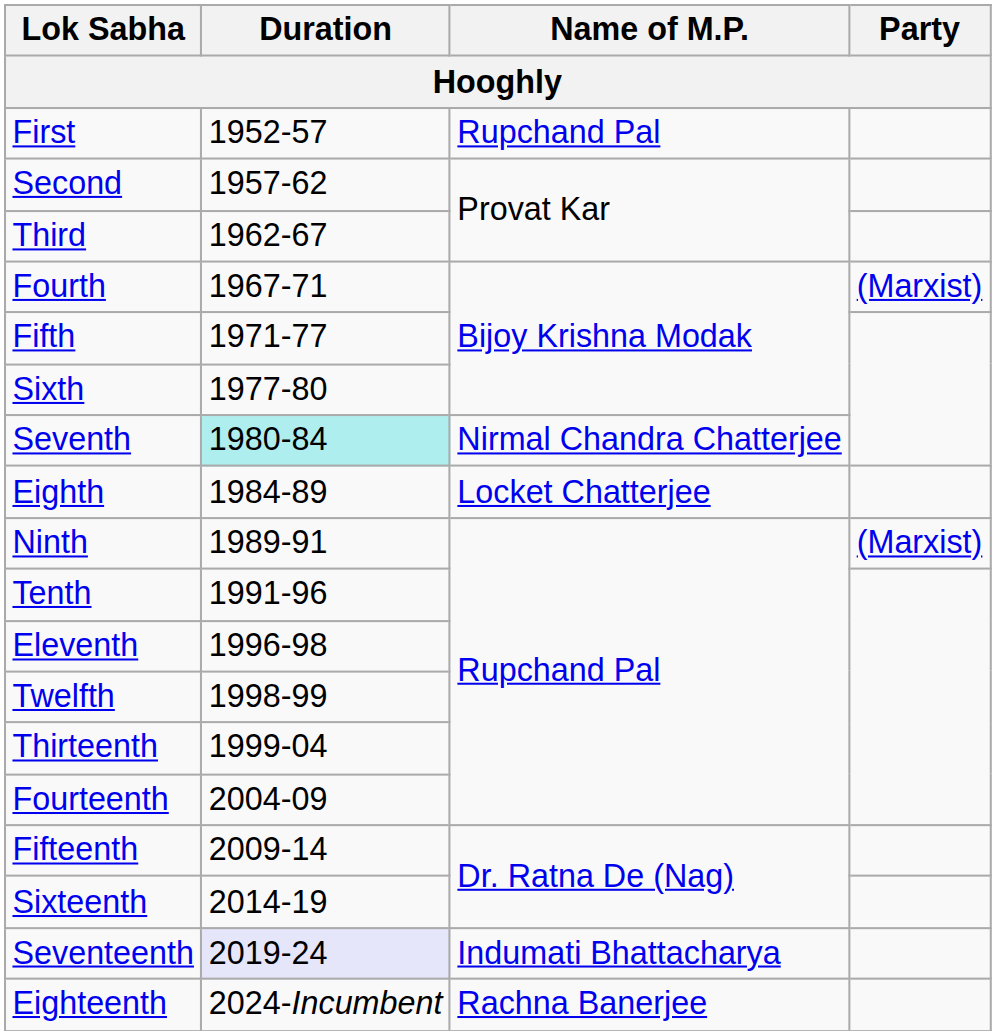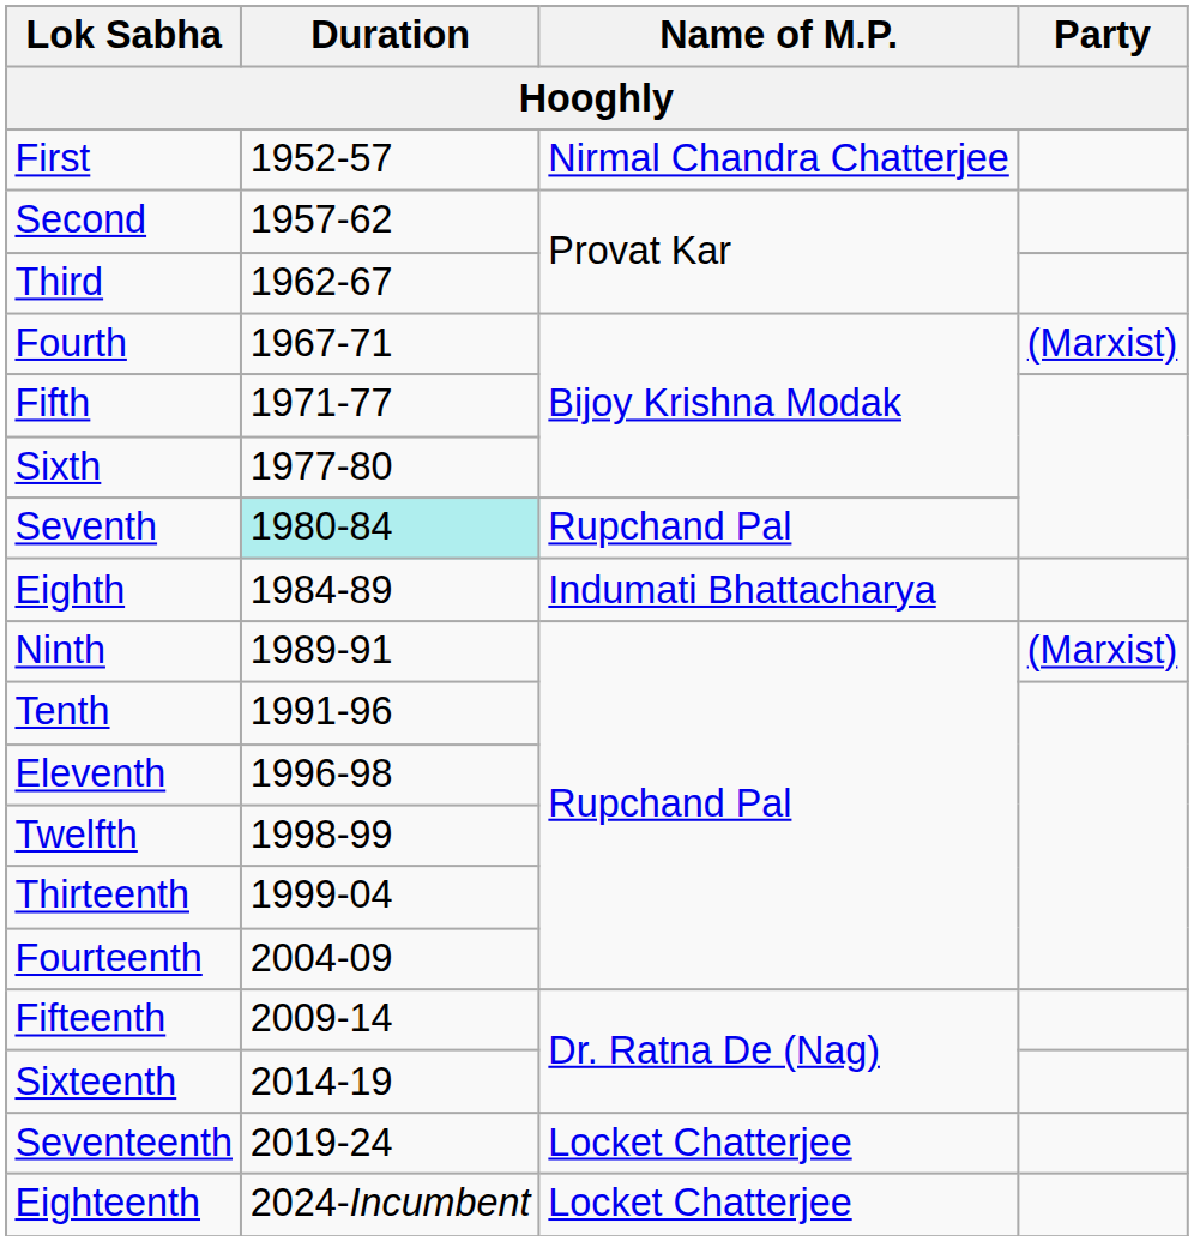 <table class="wikitable"ìÍĦĤĠč>
 <tr>
 <th>Lok Sabha</th>
 <th>Duration</th>
 <th>Name of M.P.</th>
 <th colspan="2">Party</th>
 </tr>
 <tr>
 <th colspan="5" align=center><strong>Hooghly</strong></th>
 </tr>
 <tr>
 <td><a href='#'>First</a></td>
 <td>1952-57</td>
-<td><a href='#'>Rupchand Pal</a></td>
+<td><a href='#'>Nirmal Chandra Chatterjee</a></td>
 <td></td>
 </tr>
 <tr>
 <td><a href='#'>Second</a></td>
 <td>1957-62</td>
 <td rowspan=2>Provat Kar</td>
 <td></td>
 </tr>
 <tr>
 <td><a href='#'>Third</a></td>
 <td>1962-67</td>
 </tr>
 <tr>
 <td><a href='#'>Fourth</a></td>
 <td>1967-71</td>
 <td rowspan=3><a href='#'>Bijoy Krishna Modak</a></td>
 <td> <a href='#'>(Marxist)</a></td>
 </tr>
 <tr>
 <td><a href='#'>Fifth</a></td>
 <td>1971-77</td>
 </tr>
 <tr>
 <td><a href='#'>Sixth</a></td>
 <td>1977-80</td>
 </tr>
 <tr>
 <td><a href='#'>Seventh</a></td>
 <td style="background: paleturquoise;">1980-84</td>
-<td><a href='#'>Nirmal Chandra Chatterjee</a></td>
+<td><a href='#'>Rupchand Pal</a></td>
 </tr>
 <tr>
 <td><a href='#'>Eighth</a></td>
 <td>1984-89</td>
-<td><a href='#'>Locket Chatterjee</a></td>
+<td><a href='#'>Indumati Bhattacharya</a></td>
 <td></td>
 </tr>
 <tr>
 <td><a href='#'>Ninth</a></td>
 <td>1989-91</td>
 <td rowspan=6><a href='#'>Rupchand Pal</a></td>
 <td> <a href='#'>(Marxist)</a></td>
 </tr>
 <tr>
 <td><a href='#'>Tenth</a></td>
 <td>1991-96</td>
 </tr>
 <tr>
 <td><a href='#'>Eleventh</a></td>
 <td>1996-98</td>
 </tr>
 <tr>
 <td><a href='#'>Twelfth</a></td>
 <td>1998-99</td>
 </tr>
 <tr>
 <td><a href='#'>Thirteenth</a></td>
 <td>1999-04</td>
 </tr>
 <tr>
 <td><a href='#'>Fourteenth</a></td>
 <td>2004-09</td>
 </tr>
 <tr>
 <td><a href='#'>Fifteenth</a></td>
 <td>2009-14</td>
 <td rowspan=2><a href='#'>Dr. Ratna De (Nag)</a></td>
 <td></td>
 </tr>
 <tr>
 <td><a href='#'>Sixteenth</a></td>
 <td>2014-19</td>
 </tr>
 <tr>
 <td><a href='#'>Seventeenth</a></td>
-<td style="background: lavender;">2019-24</td>
-<td><a href='#'>Indumati Bhattacharya</a></td>
+<td>2019-24</td>
+<td><a href='#'>Locket Chatterjee</a></td>
 <td></td>
 </tr>
 <tr>
 <td><a href='#'>Eighteenth</a></td>
 <td>2024-<em>Incumbent</em></td>
-<td><a href='#'>Rachna Banerjee</a></td>
+<td><a href='#'>Locket Chatterjee</a></td>
 <td></td>
 </tr>
 </table>
